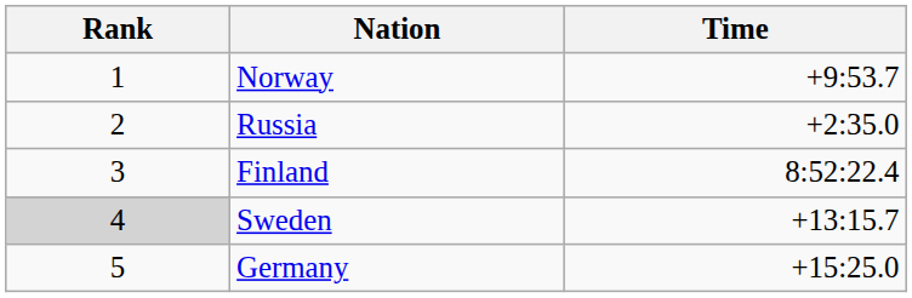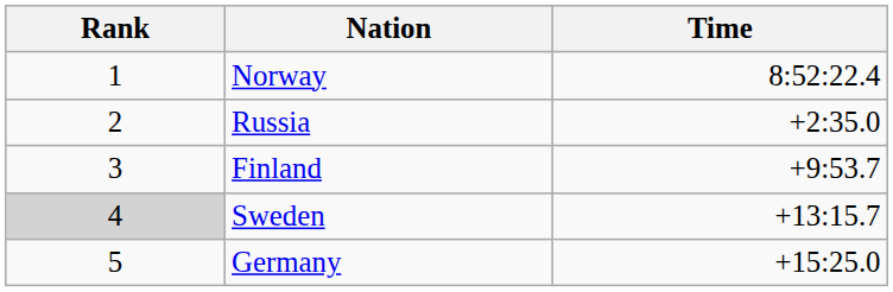 <table class="wikitable" style="width:30em; margin-bottom:0">
 <tr>
 <th>Rank</th>
 <th>Nation</th>
 <th>Time</th>
 </tr>
 <tr>
 <td style="text-align:center;">1</td>
 <td> <a href='#'>Norway</a></td>
-<td align="right">+9:53.7</td>
+<td align="right">8:52:22.4</td>
 </tr>
 <tr>
 <td style="text-align:center;">2</td>
 <td> <a href='#'>Russia</a></td>
 <td align="right">+2:35.0</td>
 </tr>
 <tr>
 <td style="text-align:center;">3</td>
 <td> <a href='#'>Finland</a></td>
-<td align="right">8:52:22.4</td>
+<td align="right">+9:53.7</td>
 </tr>
 <tr>
 <td style="background: lightgrey; text-align:center;">4</td>
 <td> <a href='#'>Sweden</a></td>
 <td align="right">+13:15.7</td>
 </tr>
 <tr>
 <td style="text-align:center;">5</td>
 <td> <a href='#'>Germany</a></td>
 <td align="right">+15:25.0</td>
 </tr>
 </table>
